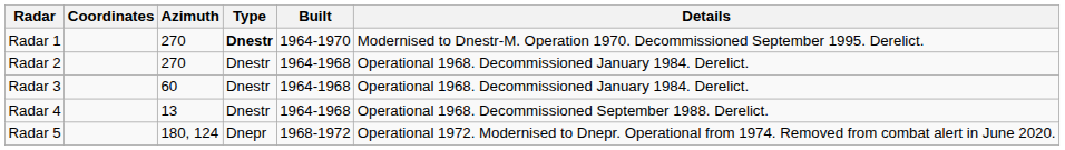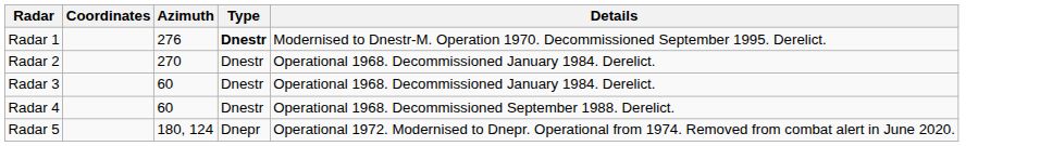 <table class="wikitable">
 <tr align=center>
 <th>Radar</th>
 <th>Coordinates</th>
 <th>Azimuth </th>
 <th>Type</th>
-<th>Built</th>
 <th>Details</th>
 </tr>
 <tr>
 <td>Radar 1</td>
 <td></td>
-<td>270</td>
+<td>276</td>
 <td><strong>Dnestr</strong></td>
-<td>1964-1970</td>
 <td>Modernised to Dnestr-M. Operation 1970. Decommissioned September 1995. Derelict.</td>
 </tr>
 <tr>
 <td>Radar 2</td>
 <td></td>
 <td>270</td>
 <td>Dnestr</td>
-<td>1964-1968</td>
 <td>Operational 1968. Decommissioned January 1984. Derelict.</td>
 </tr>
 <tr>
 <td>Radar 3</td>
 <td></td>
 <td>60</td>
 <td>Dnestr</td>
-<td>1964-1968</td>
 <td>Operational 1968. Decommissioned January 1984. Derelict.</td>
 </tr>
 <tr>
 <td>Radar 4</td>
 <td></td>
-<td>13</td>
+<td>60</td>
 <td>Dnestr</td>
-<td>1964-1968</td>
 <td>Operational 1968. Decommissioned September 1988. Derelict.</td>
 </tr>
 <tr>
 <td>Radar 5</td>
 <td></td>
 <td>180, 124</td>
 <td>Dnepr</td>
-<td>1968-1972</td>
 <td>Operational 1972. Modernised to Dnepr. Operational from 1974. Removed from combat alert in June 2020.</td>
 </tr>
 </table>
